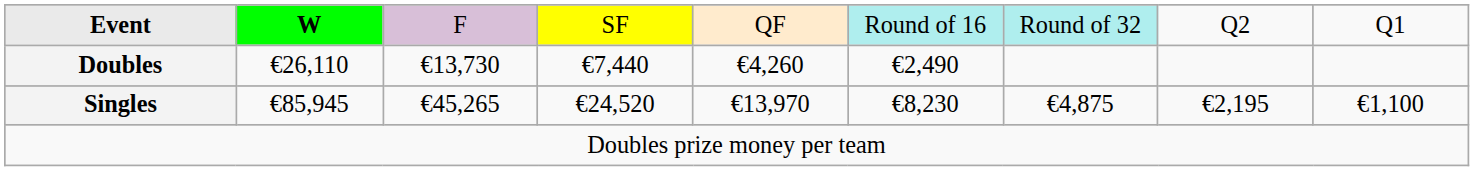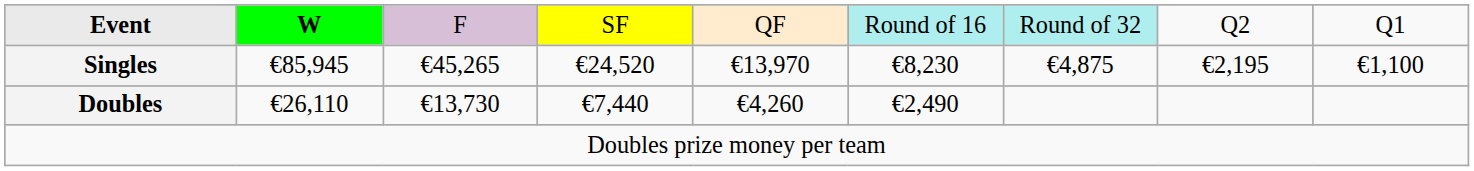 <table class=wikitable style=font-size:90%;text-align:center>
 <tr>
 <td style="width:130px; background:#eaeaea;"><strong>Event</strong></td>
 <td style="width:80px; background:lime;"><strong>W</strong></td>
 <td style="width:85px; background:thistle;">F</td>
 <td style="width:85px; background:#ff0;">SF</td>
 <td style="width:85px; background:#ffebcd;">QF</td>
 <td style="width:85px; background:#afeeee;">Round of 16</td>
 <td style="width:85px; background:#afeeee;">Round of 32</td>
 <td width=85>Q2</td>
 <td width=85>Q1</td>
 </tr>
 <tr>
+<td style="background:#f3f3f3;"><strong>Singles</strong></td>
+<td>€85,945</td>
+<td>€45,265</td>
+<td>€24,520</td>
+<td>€13,970</td>
+<td>€8,230</td>
+<td>€4,875</td>
+<td>€2,195</td>
+<td>€1,100</td>
+</tr>
+<tr>
 <td style="background:#f3f3f3;"><strong>Doubles</strong></td>
 <td>€26,110</td>
 <td>€13,730</td>
 <td>€7,440</td>
 <td>€4,260</td>
 <td>€2,490</td>
 <td></td>
 <td></td>
 <td></td>
 </tr>
 <tr>
-<td style="background:#f3f3f3;"><strong>Singles</strong></td>
-<td>€85,945</td>
-<td>€45,265</td>
-<td>€24,520</td>
-<td>€13,970</td>
-<td>€8,230</td>
-<td>€4,875</td>
-<td>€2,195</td>
-<td>€1,100</td>
-</tr>
-<tr>
 <td colspan=9>Doubles prize money per team</td>
 </tr>
 </table>
